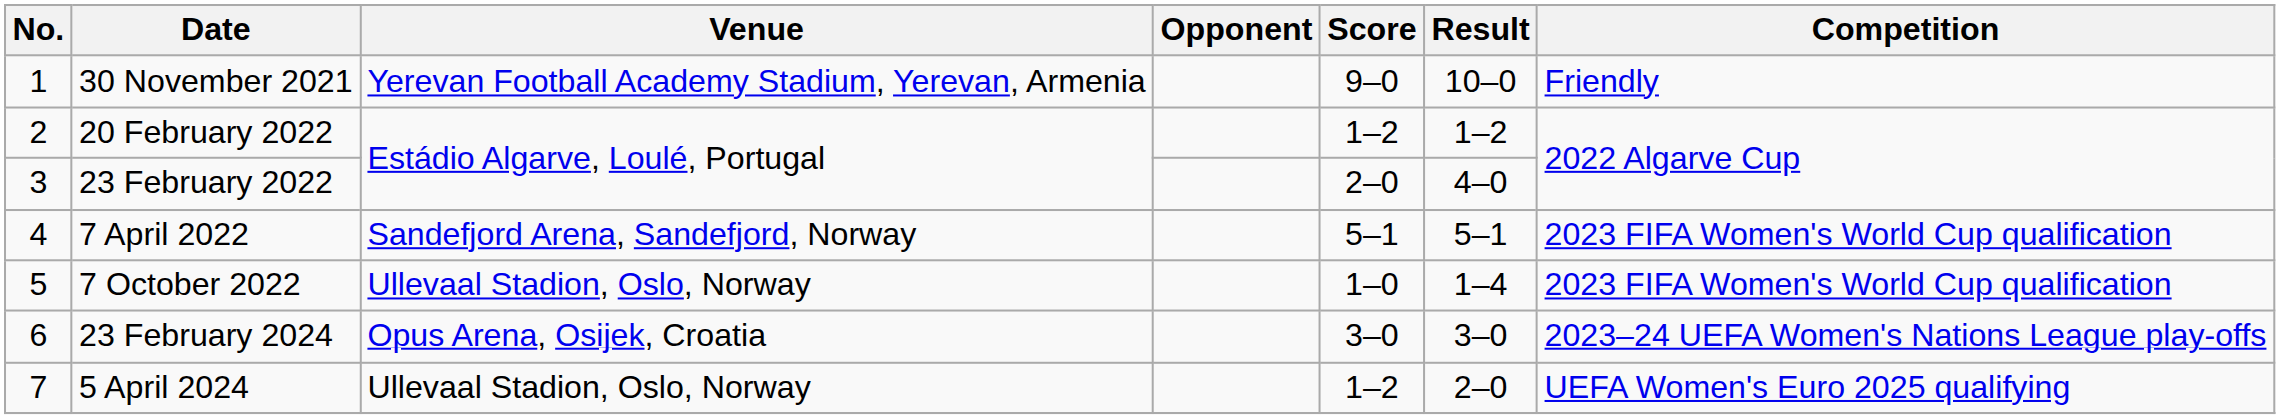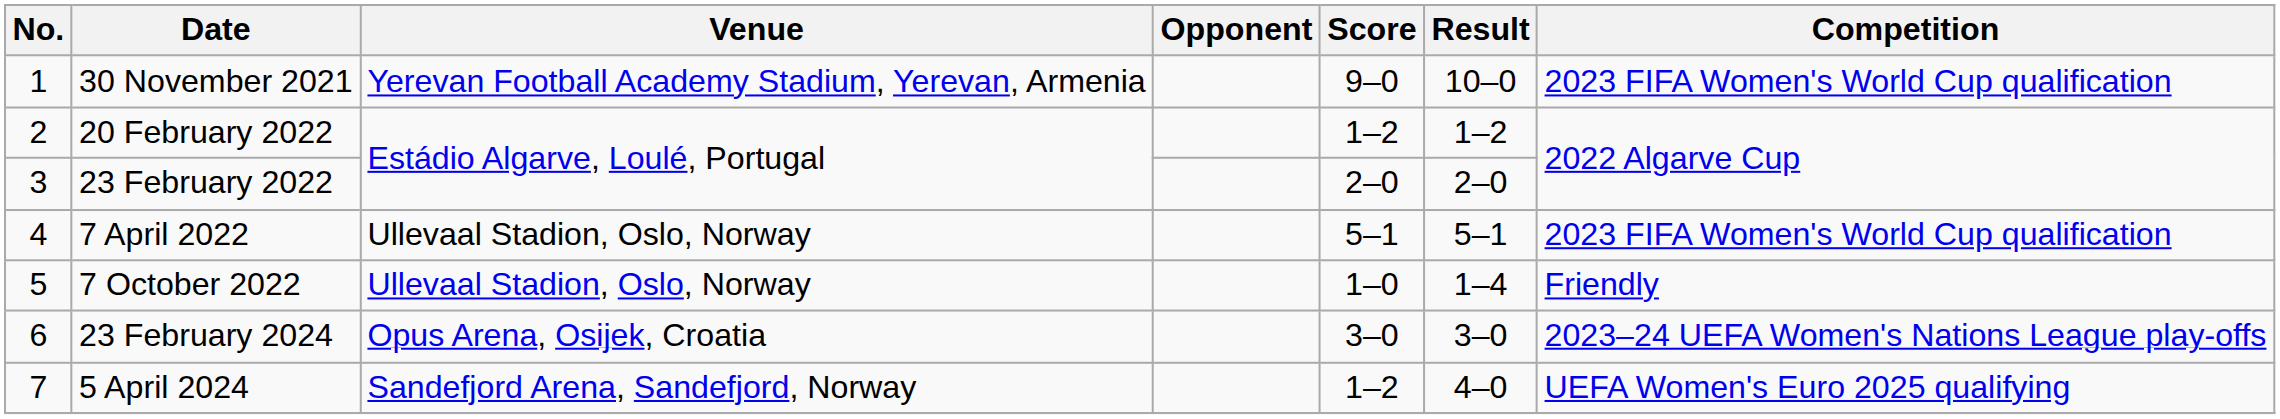 <table class="wikitable sortable">
 <tr>
 <th scope="col">No.</th>
 <th scope="col">Date</th>
 <th scope="col">Venue</th>
 <th scope="col">Opponent</th>
 <th scope="col">Score</th>
 <th scope="col">Result</th>
 <th scope="col">Competition</th>
 </tr>
 <tr>
 <td align="center">1</td>
 <td>30 November 2021</td>
 <td><a href='#'>Yerevan Football Academy Stadium</a>, <a href='#'>Yerevan</a>, Armenia</td>
 <td></td>
 <td align="center">9–0</td>
 <td align="center">10–0</td>
-<td><a href='#'>Friendly</a></td>
+<td><a href='#'>2023 FIFA Women's World Cup qualification</a></td>
 </tr>
 <tr>
 <td align="center">2</td>
 <td>20 February 2022</td>
 <td rowspan=2><a href='#'>Estádio Algarve</a>, <a href='#'>Loulé</a>, Portugal</td>
 <td></td>
 <td align="center">1–2</td>
 <td align="center">1–2</td>
 <td rowspan=2><a href='#'>2022 Algarve Cup</a></td>
 </tr>
 <tr>
 <td align="center">3</td>
 <td>23 February 2022</td>
 <td></td>
 <td align="center">2–0</td>
-<td align="center">4–0</td>
+<td align="center">2–0</td>
 </tr>
 <tr>
 <td align="center">4</td>
 <td>7 April 2022</td>
-<td><a href='#'>Sandefjord Arena</a>, <a href='#'>Sandefjord</a>, Norway</td>
+<td>Ullevaal Stadion, Oslo, Norway</td>
 <td></td>
 <td align="center">5–1</td>
 <td align="center">5–1</td>
 <td><a href='#'>2023 FIFA Women's World Cup qualification</a></td>
 </tr>
 <tr>
 <td align="center">5</td>
 <td>7 October 2022</td>
 <td><a href='#'>Ullevaal Stadion</a>, <a href='#'>Oslo</a>, Norway</td>
 <td></td>
 <td align="center">1–0</td>
 <td align="center">1–4</td>
-<td><a href='#'>2023 FIFA Women's World Cup qualification</a></td>
+<td><a href='#'>Friendly</a></td>
 </tr>
 <tr>
 <td align="center">6</td>
 <td>23 February 2024</td>
 <td><a href='#'>Opus Arena</a>, <a href='#'>Osijek</a>, Croatia</td>
 <td></td>
 <td align="center">3–0</td>
 <td align="center">3–0</td>
 <td><a href='#'>2023–24 UEFA Women's Nations League play-offs</a></td>
 </tr>
 <tr>
 <td align="center">7</td>
 <td>5 April 2024</td>
-<td>Ullevaal Stadion, Oslo, Norway</td>
+<td><a href='#'>Sandefjord Arena</a>, <a href='#'>Sandefjord</a>, Norway</td>
 <td></td>
 <td align="center">1–2</td>
-<td align="center">2–0</td>
+<td align="center">4–0</td>
 <td><a href='#'>UEFA Women's Euro 2025 qualifying</a></td>
 </tr>
 <tr>
 </tr>
 </table>
